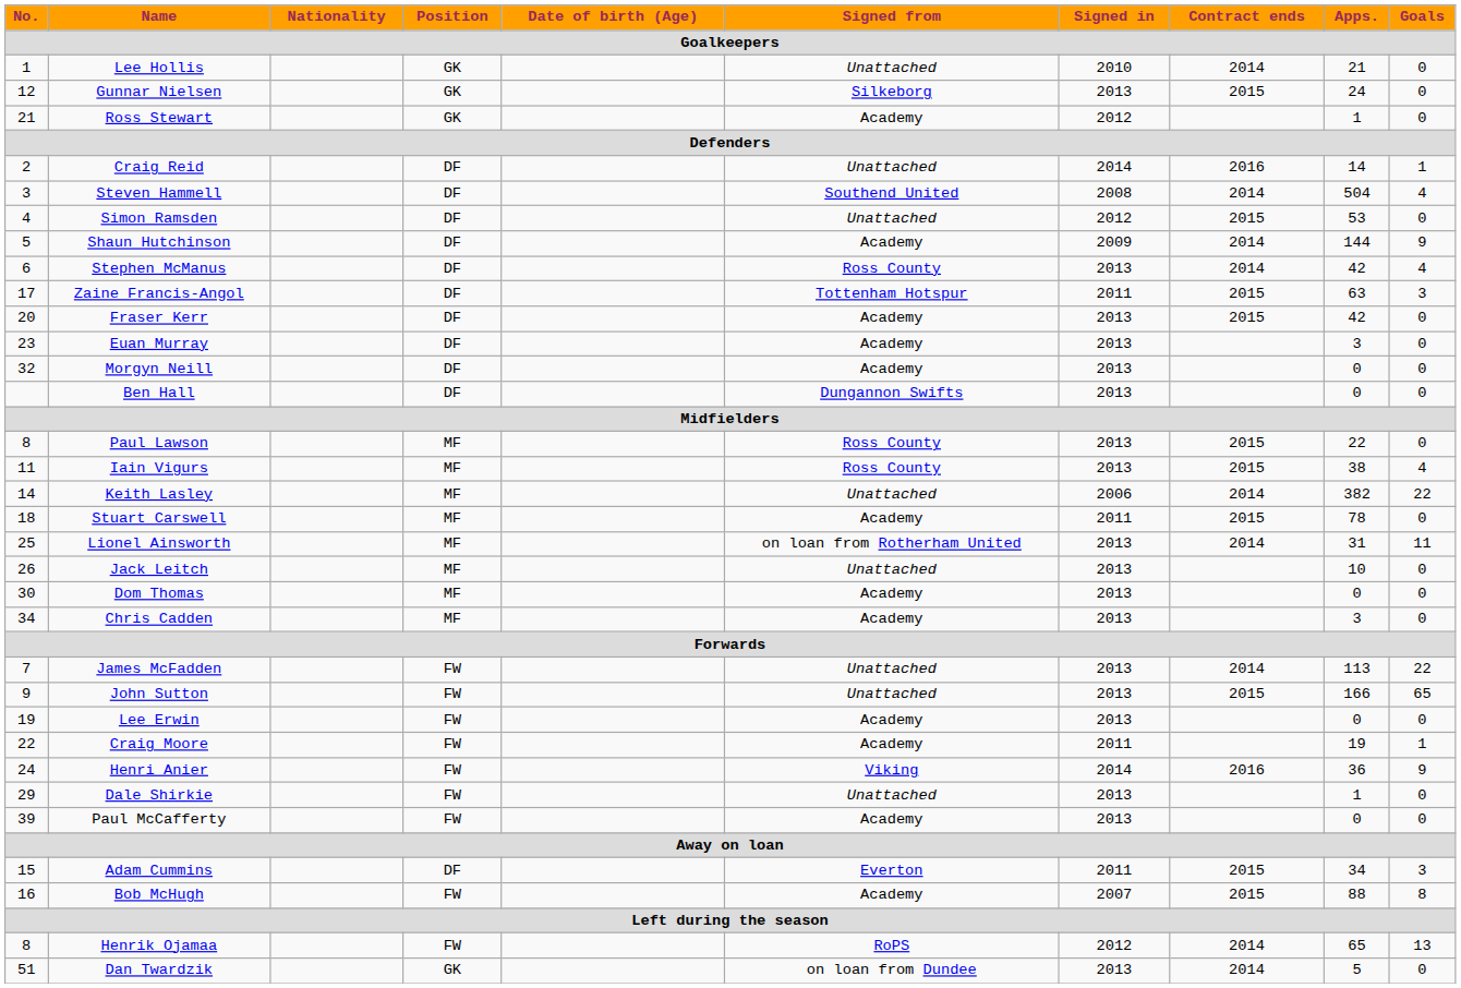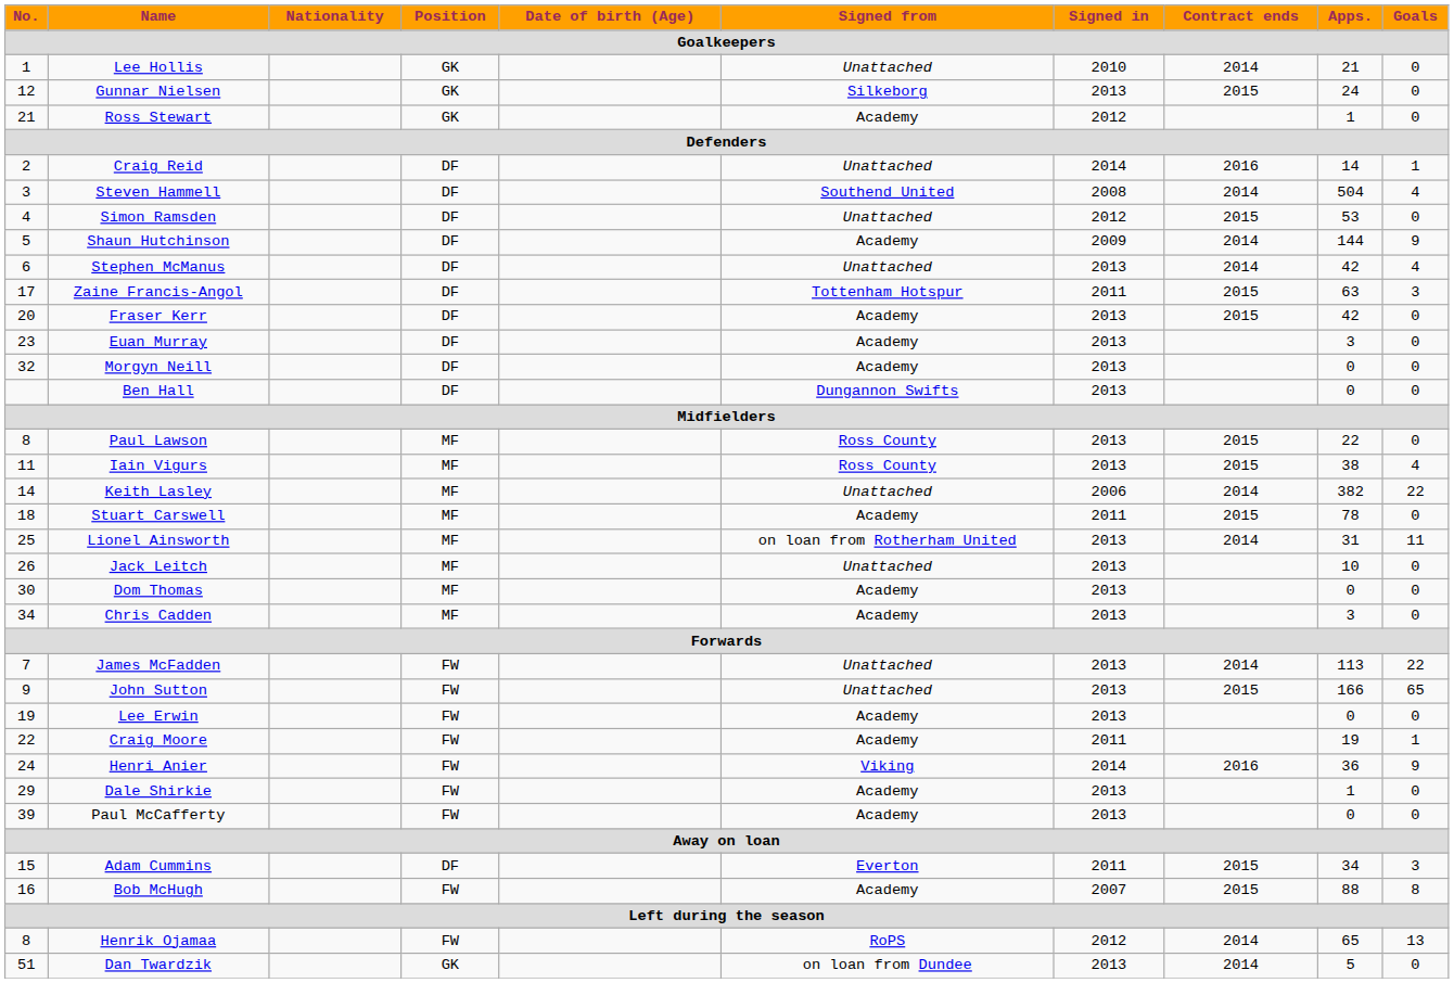 <table class="wikitable"  style="text-align:center; font-size:90%; width:90%;">
 <tr>
 <th style="background:#ffa000; color:#98285c; text-align:center;">No.</th>
 <th style="background:#ffa000; color:#98285c; text-align:center;">Name</th>
 <th style="background:#ffa000; color:#98285c; text-align:center;">Nationality</th>
 <th style="background:#ffa000; color:#98285c; text-align:center;">Position</th>
 <th style="background:#ffa000; color:#98285c; text-align:center;">Date of birth (Age)</th>
 <th style="background:#ffa000; color:#98285c; text-align:center;">Signed from</th>
 <th style="background:#ffa000; color:#98285c; text-align:center;">Signed in</th>
 <th style="background:#ffa000; color:#98285c; text-align:center;">Contract ends</th>
 <th style="background:#ffa000; color:#98285c; text-align:center;">Apps.</th>
 <th style="background:#ffa000; color:#98285c; text-align:center;">Goals</th>
 </tr>
 <tr>
 <th colspan="11"  style="background:#dcdcdc; text-align:center;">Goalkeepers</th>
 </tr>
 <tr>
 <td>1</td>
 <td><a href='#'>Lee Hollis</a></td>
 <td></td>
 <td>GK</td>
 <td></td>
 <td><em>Unattached</em></td>
 <td>2010</td>
 <td>2014</td>
 <td>21</td>
 <td>0</td>
 </tr>
 <tr>
 <td>12</td>
 <td><a href='#'>Gunnar Nielsen</a></td>
 <td></td>
 <td>GK</td>
 <td></td>
 <td><a href='#'>Silkeborg</a></td>
 <td>2013</td>
 <td>2015</td>
 <td>24</td>
 <td>0</td>
 </tr>
 <tr>
 <td>21</td>
 <td><a href='#'>Ross Stewart</a></td>
 <td></td>
 <td>GK</td>
 <td></td>
 <td>Academy</td>
 <td>2012</td>
 <td></td>
 <td>1</td>
 <td>0</td>
 </tr>
 <tr>
 <th colspan="11"  style="background:#dcdcdc; text-align:center;">Defenders</th>
 </tr>
 <tr>
 <td>2</td>
 <td><a href='#'>Craig Reid</a></td>
 <td></td>
 <td>DF</td>
 <td></td>
 <td><em>Unattached</em></td>
 <td>2014</td>
 <td>2016</td>
 <td>14</td>
 <td>1</td>
 </tr>
 <tr>
 <td>3</td>
 <td><a href='#'>Steven Hammell</a></td>
 <td></td>
 <td>DF</td>
 <td></td>
 <td><a href='#'>Southend United</a></td>
 <td>2008</td>
 <td>2014</td>
 <td>504</td>
 <td>4</td>
 </tr>
 <tr>
 <td>4</td>
 <td><a href='#'>Simon Ramsden</a></td>
 <td></td>
 <td>DF</td>
 <td></td>
 <td><em>Unattached</em></td>
 <td>2012</td>
 <td>2015</td>
 <td>53</td>
 <td>0</td>
 </tr>
 <tr>
 <td>5</td>
 <td><a href='#'>Shaun Hutchinson</a></td>
 <td></td>
 <td>DF</td>
 <td></td>
 <td>Academy</td>
 <td>2009</td>
 <td>2014</td>
 <td>144</td>
 <td>9</td>
 </tr>
 <tr>
 <td>6</td>
 <td><a href='#'>Stephen McManus</a></td>
 <td></td>
 <td>DF</td>
 <td></td>
-<td><a href='#'>Ross County</a></td>
+<td><em>Unattached</em></td>
 <td>2013</td>
 <td>2014</td>
 <td>42</td>
 <td>4</td>
 </tr>
 <tr>
 <td>17</td>
 <td><a href='#'>Zaine Francis-Angol</a></td>
 <td></td>
 <td>DF</td>
 <td></td>
 <td><a href='#'>Tottenham Hotspur</a></td>
 <td>2011</td>
 <td>2015</td>
 <td>63</td>
 <td>3</td>
 </tr>
 <tr>
 <td>20</td>
 <td><a href='#'>Fraser Kerr</a></td>
 <td></td>
 <td>DF</td>
 <td></td>
 <td>Academy</td>
 <td>2013</td>
 <td>2015</td>
 <td>42</td>
 <td>0</td>
 </tr>
 <tr>
 <td>23</td>
 <td><a href='#'>Euan Murray</a></td>
 <td></td>
 <td>DF</td>
 <td></td>
 <td>Academy</td>
 <td>2013</td>
 <td></td>
 <td>3</td>
 <td>0</td>
 </tr>
 <tr>
 <td>32</td>
 <td><a href='#'>Morgyn Neill</a></td>
 <td></td>
 <td>DF</td>
 <td></td>
 <td>Academy</td>
 <td>2013</td>
 <td></td>
 <td>0</td>
 <td>0</td>
 </tr>
 <tr>
 <td></td>
 <td><a href='#'>Ben Hall</a></td>
 <td></td>
 <td>DF</td>
 <td></td>
 <td><a href='#'>Dungannon Swifts</a></td>
 <td>2013</td>
 <td></td>
 <td>0</td>
 <td>0</td>
 </tr>
 <tr>
 <th colspan="11"  style="background:#dcdcdc; text-align:center;">Midfielders</th>
 </tr>
 <tr>
 <td>8</td>
 <td><a href='#'>Paul Lawson</a></td>
 <td></td>
 <td>MF</td>
 <td></td>
 <td><a href='#'>Ross County</a></td>
 <td>2013</td>
 <td>2015</td>
 <td>22</td>
 <td>0</td>
 </tr>
 <tr>
 <td>11</td>
 <td><a href='#'>Iain Vigurs</a></td>
 <td></td>
 <td>MF</td>
 <td></td>
 <td><a href='#'>Ross County</a></td>
 <td>2013</td>
 <td>2015</td>
 <td>38</td>
 <td>4</td>
 </tr>
 <tr>
 <td>14</td>
 <td><a href='#'>Keith Lasley</a></td>
 <td></td>
 <td>MF</td>
 <td></td>
 <td><em>Unattached</em></td>
 <td>2006</td>
 <td>2014</td>
 <td>382</td>
 <td>22</td>
 </tr>
 <tr>
 <td>18</td>
 <td><a href='#'>Stuart Carswell</a></td>
 <td></td>
 <td>MF</td>
 <td></td>
 <td>Academy</td>
 <td>2011</td>
 <td>2015</td>
 <td>78</td>
 <td>0</td>
 </tr>
 <tr>
 <td>25</td>
 <td><a href='#'>Lionel Ainsworth</a></td>
 <td></td>
 <td>MF</td>
 <td></td>
 <td>on loan from <a href='#'>Rotherham United</a></td>
 <td>2013</td>
 <td>2014</td>
 <td>31</td>
 <td>11</td>
 </tr>
 <tr>
 <td>26</td>
 <td><a href='#'>Jack Leitch</a></td>
 <td></td>
 <td>MF</td>
 <td></td>
 <td><em>Unattached</em></td>
 <td>2013</td>
 <td></td>
 <td>10</td>
 <td>0</td>
 </tr>
 <tr>
 <td>30</td>
 <td><a href='#'>Dom Thomas</a></td>
 <td></td>
 <td>MF</td>
 <td></td>
 <td>Academy</td>
 <td>2013</td>
 <td></td>
 <td>0</td>
 <td>0</td>
 </tr>
 <tr>
 <td>34</td>
 <td><a href='#'>Chris Cadden</a></td>
 <td></td>
 <td>MF</td>
 <td></td>
 <td>Academy</td>
 <td>2013</td>
 <td></td>
 <td>3</td>
 <td>0</td>
 </tr>
 <tr>
 <th colspan="11"  style="background:#dcdcdc; text-align:center;">Forwards</th>
 </tr>
 <tr>
 <td>7</td>
 <td><a href='#'>James McFadden</a></td>
 <td></td>
 <td>FW</td>
 <td></td>
 <td><em>Unattached</em></td>
 <td>2013</td>
 <td>2014</td>
 <td>113</td>
 <td>22</td>
 </tr>
 <tr>
 <td>9</td>
 <td><a href='#'>John Sutton</a></td>
 <td></td>
 <td>FW</td>
 <td></td>
 <td><em>Unattached</em></td>
 <td>2013</td>
 <td>2015</td>
 <td>166</td>
 <td>65</td>
 </tr>
 <tr>
 <td>19</td>
 <td><a href='#'>Lee Erwin</a></td>
 <td></td>
 <td>FW</td>
 <td></td>
 <td>Academy</td>
 <td>2013</td>
 <td></td>
 <td>0</td>
 <td>0</td>
 </tr>
 <tr>
 <td>22</td>
 <td><a href='#'>Craig Moore</a></td>
 <td></td>
 <td>FW</td>
 <td></td>
 <td>Academy</td>
 <td>2011</td>
 <td></td>
 <td>19</td>
 <td>1</td>
 </tr>
 <tr>
 <td>24</td>
 <td><a href='#'>Henri Anier</a></td>
 <td></td>
 <td>FW</td>
 <td></td>
 <td><a href='#'>Viking</a></td>
 <td>2014</td>
 <td>2016</td>
 <td>36</td>
 <td>9</td>
 </tr>
 <tr>
 <td>29</td>
 <td><a href='#'>Dale Shirkie</a></td>
 <td></td>
 <td>FW</td>
 <td></td>
-<td><em>Unattached</em></td>
+<td>Academy</td>
 <td>2013</td>
 <td></td>
 <td>1</td>
 <td>0</td>
 </tr>
 <tr>
 <td>39</td>
 <td>Paul McCafferty</td>
 <td></td>
 <td>FW</td>
 <td></td>
 <td>Academy</td>
 <td>2013</td>
 <td></td>
 <td>0</td>
 <td>0</td>
 </tr>
 <tr>
 <th colspan="11"  style="background:#dcdcdc; text-align:center;">Away on loan</th>
 </tr>
 <tr>
 <td>15</td>
 <td><a href='#'>Adam Cummins</a></td>
 <td></td>
 <td>DF</td>
 <td></td>
 <td><a href='#'>Everton</a></td>
 <td>2011</td>
 <td>2015</td>
 <td>34</td>
 <td>3</td>
 </tr>
 <tr>
 <td>16</td>
 <td><a href='#'>Bob McHugh</a></td>
 <td></td>
 <td>FW</td>
 <td></td>
 <td>Academy</td>
 <td>2007</td>
 <td>2015</td>
 <td>88</td>
 <td>8</td>
 </tr>
 <tr>
 <th colspan="11"  style="background:#dcdcdc; text-align:center;">Left during the season</th>
 </tr>
 <tr>
 <td>8</td>
 <td><a href='#'>Henrik Ojamaa</a></td>
 <td></td>
 <td>FW</td>
 <td></td>
 <td><a href='#'>RoPS</a></td>
 <td>2012</td>
 <td>2014</td>
 <td>65</td>
 <td>13</td>
 </tr>
 <tr>
 <td>51</td>
 <td><a href='#'>Dan Twardzik</a></td>
 <td></td>
 <td>GK</td>
 <td></td>
 <td>on loan from <a href='#'>Dundee</a></td>
 <td>2013</td>
 <td>2014</td>
 <td>5</td>
 <td>0</td>
 </tr>
 </table>
